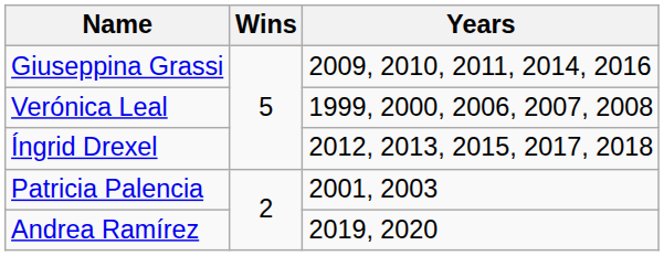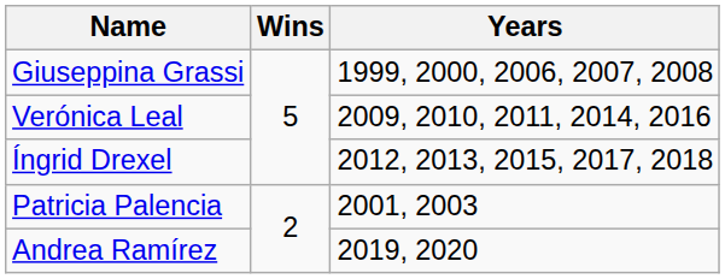 <table class="wikitable">
 <tr>
 <th>Name</th>
 <th>Wins</th>
 <th>Years</th>
 </tr>
 <tr>
 <td><a href='#'>Giuseppina Grassi</a></td>
 <td align=center rowspan=3>5</td>
-<td align=left>2009, 2010, 2011, 2014, 2016</td>
+<td align=left>1999, 2000, 2006, 2007, 2008</td>
 </tr>
 <tr>
 <td><a href='#'>Verónica Leal</a></td>
-<td align=left>1999, 2000, 2006, 2007, 2008</td>
+<td align=left>2009, 2010, 2011, 2014, 2016</td>
 </tr>
 <tr>
 <td><a href='#'>Íngrid Drexel</a></td>
 <td align=left>2012, 2013, 2015, 2017, 2018</td>
 </tr>
 <tr>
 <td><a href='#'>Patricia Palencia</a></td>
 <td align=center rowspan=2>2</td>
 <td align=left>2001, 2003</td>
 </tr>
 <tr>
 <td><a href='#'>Andrea Ramírez</a></td>
 <td align=left>2019, 2020</td>
 </tr>
 </table>
